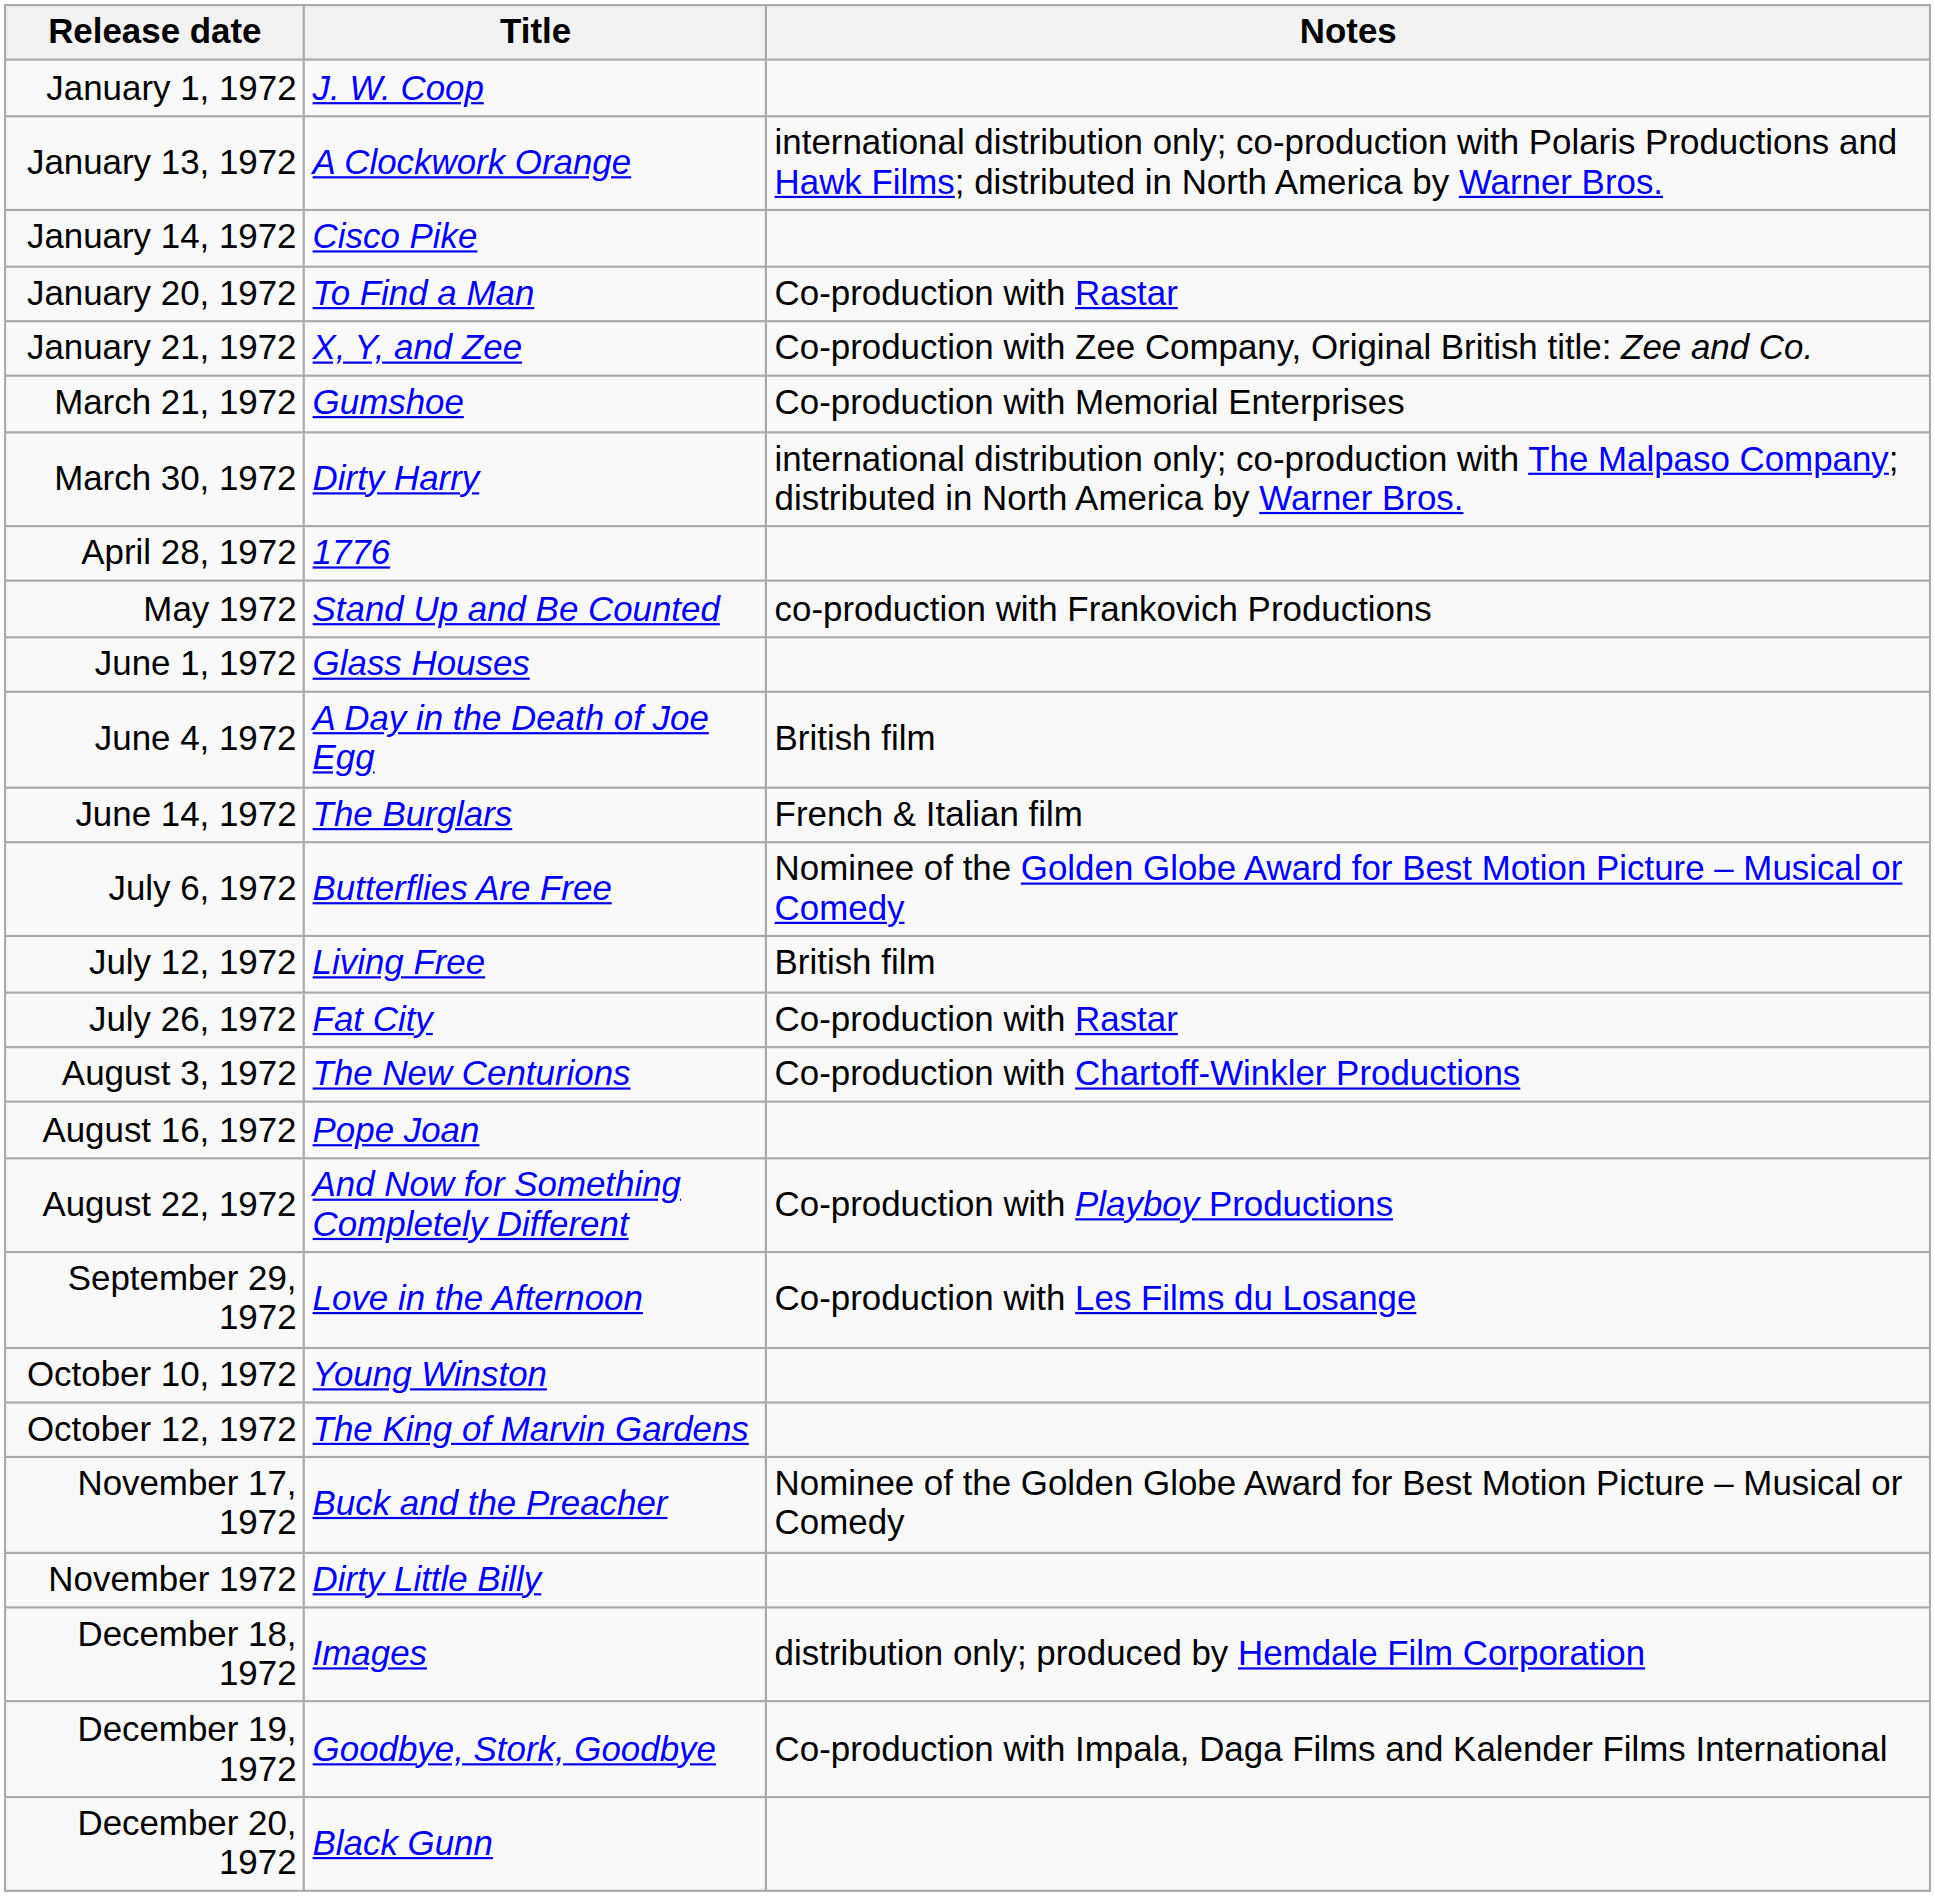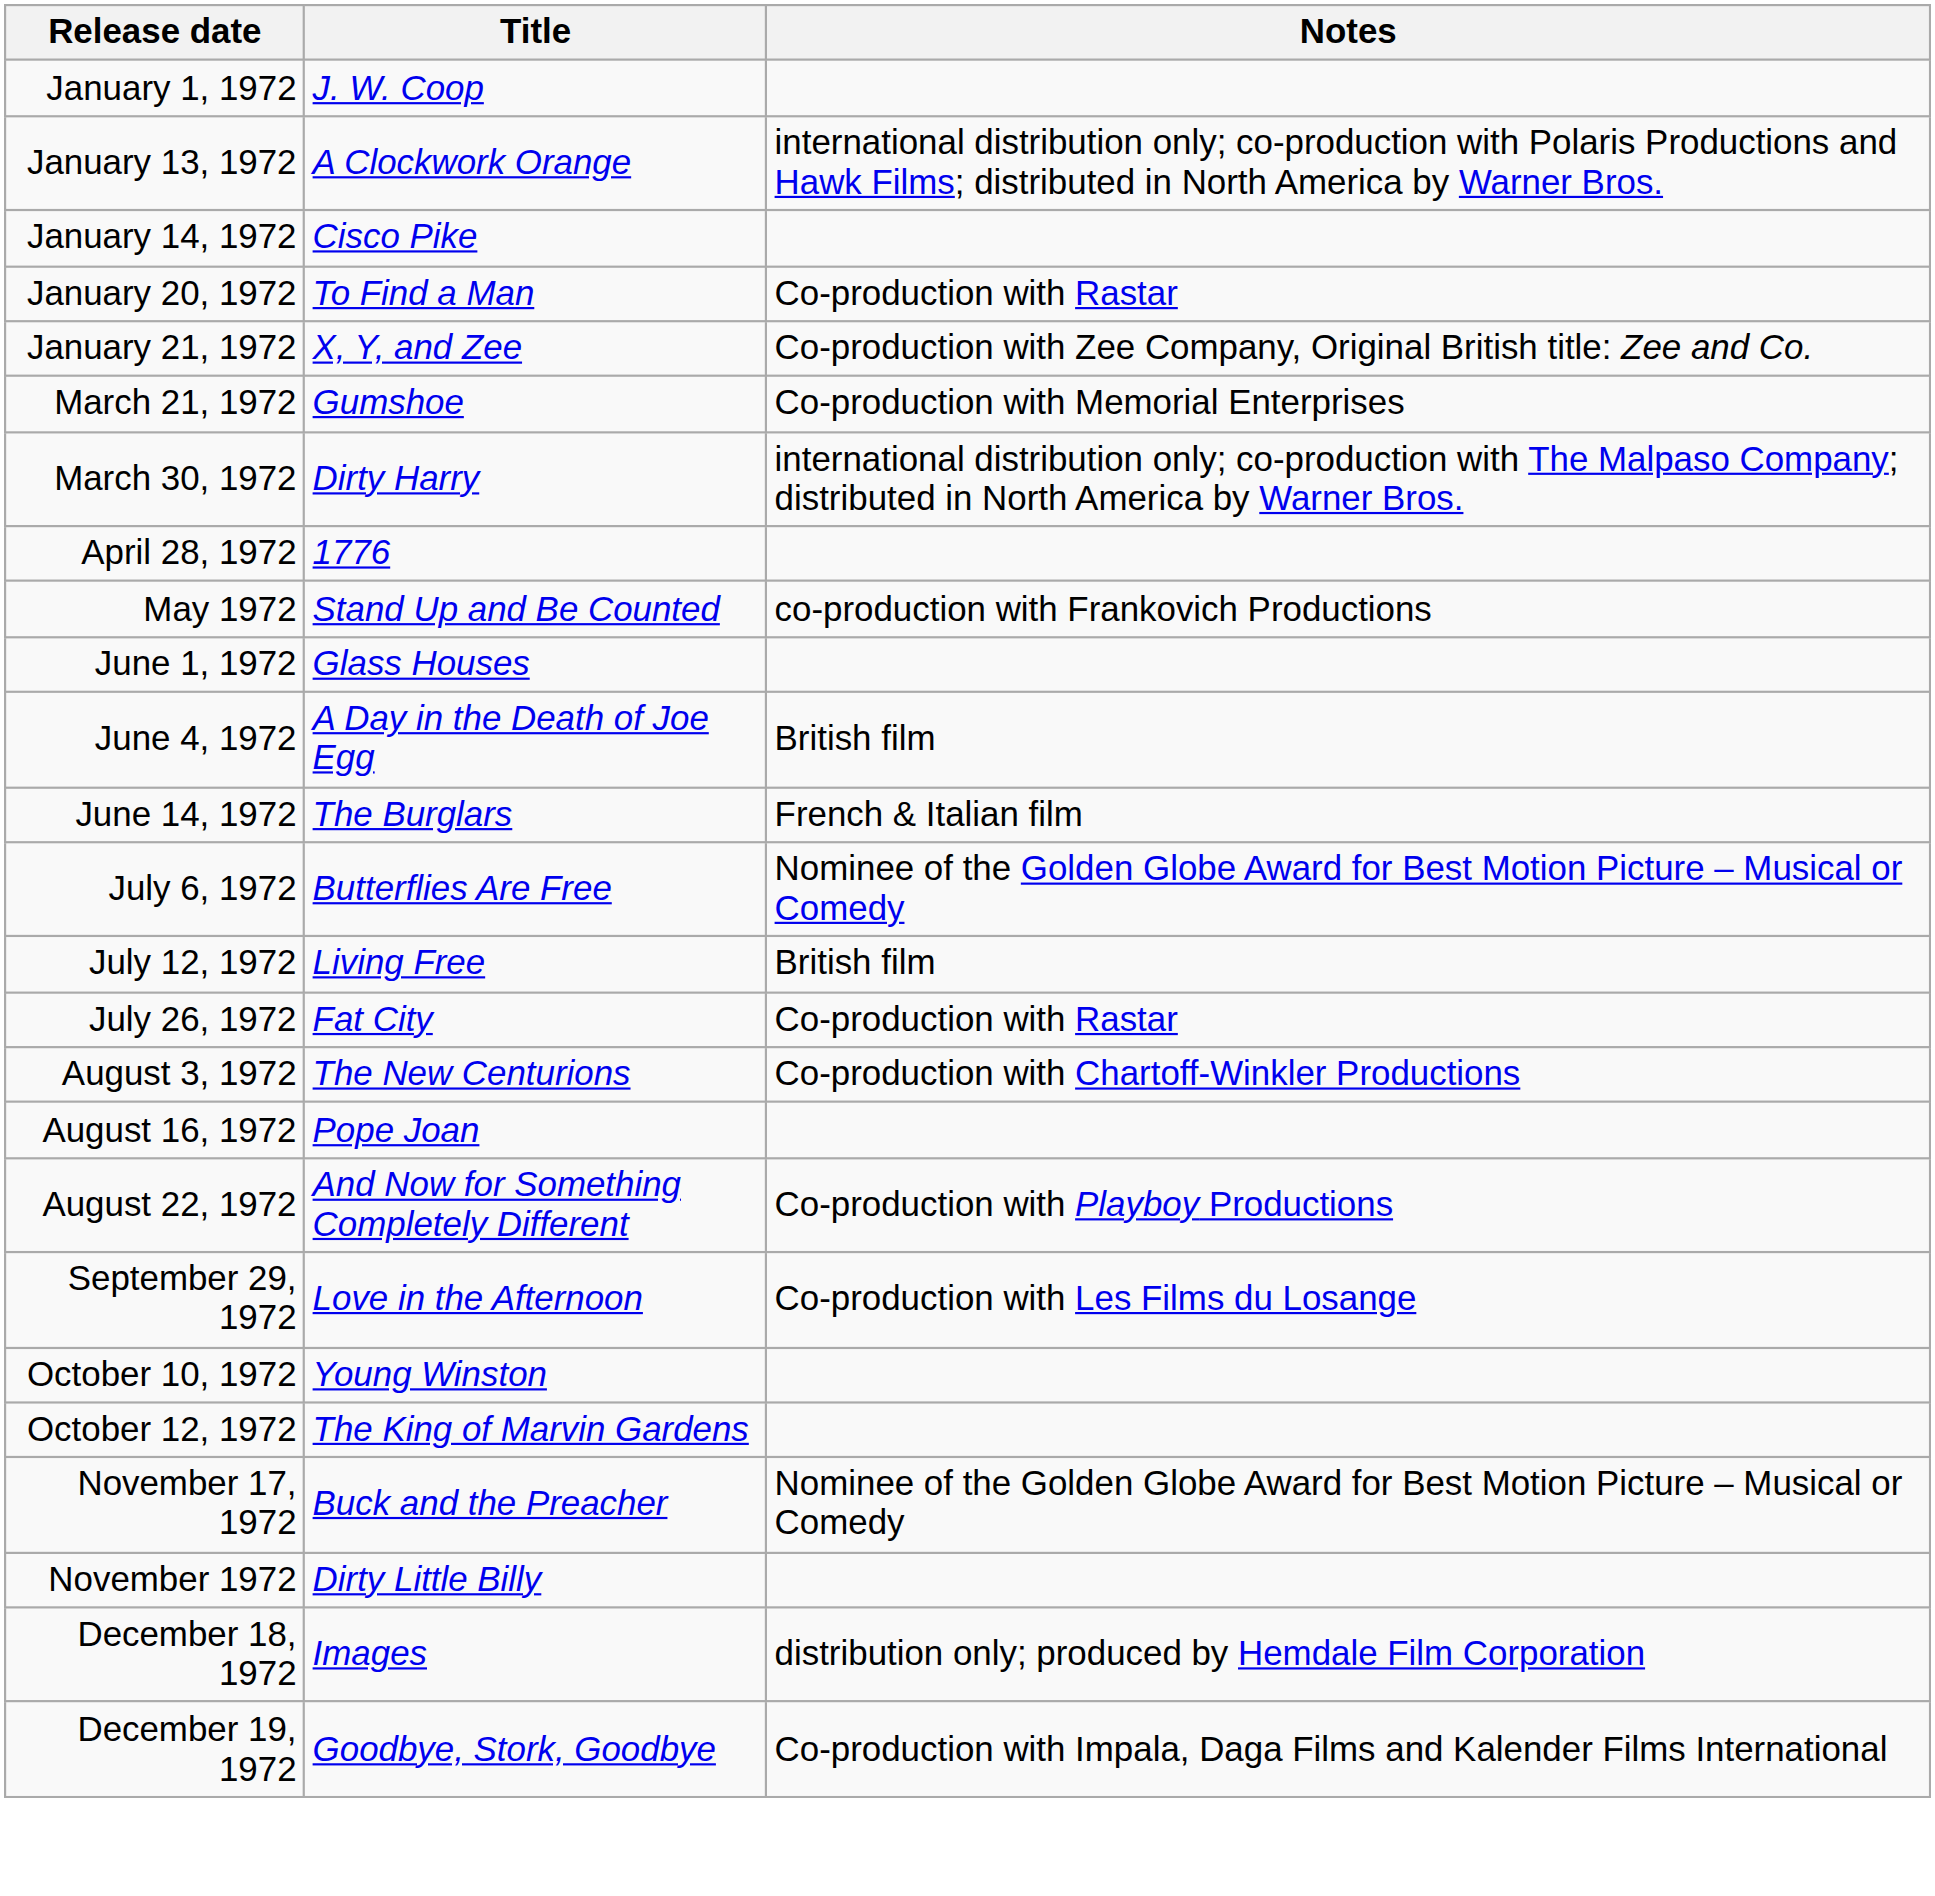 <table class="wikitable sortable" style="width:100%;">
 <tr>
 <th scope="col" style="width:130px;">Release date</th>
 <th>Title</th>
 <th>Notes</th>
 </tr>
 <tr>
 <td style="text-align:right;">January 1, 1972</td>
 <td><em><a href='#'>J. W. Coop</a></em></td>
 <td></td>
 </tr>
 <tr>
 <td style="text-align:right;">January 13, 1972</td>
 <td><em><a href='#'>A Clockwork Orange</a></em></td>
 <td>international distribution only; co-production with Polaris Productions and <a href='#'>Hawk Films</a>; distributed in North America by <a href='#'>Warner Bros.</a></td>
 </tr>
 <tr>
 <td style="text-align:right;">January 14, 1972</td>
 <td><em><a href='#'>Cisco Pike</a></em></td>
 <td></td>
 </tr>
 <tr>
 <td style="text-align:right;">January 20, 1972</td>
 <td><em><a href='#'>To Find a Man</a></em></td>
 <td>Co-production with <a href='#'>Rastar</a></td>
 </tr>
 <tr>
 <td style="text-align:right;">January 21, 1972</td>
 <td><em><a href='#'>X, Y, and Zee</a></em></td>
 <td>Co-production with Zee Company, Original British title: <em>Zee and Co.</em></td>
 </tr>
 <tr>
 <td style="text-align:right;">March 21, 1972</td>
 <td><em><a href='#'>Gumshoe</a></em></td>
 <td>Co-production with Memorial Enterprises</td>
 </tr>
 <tr>
 <td style="text-align:right;">March 30, 1972</td>
 <td><em><a href='#'>Dirty Harry</a></em></td>
 <td>international distribution only; co-production with <a href='#'>The Malpaso Company</a>; distributed in North America by <a href='#'>Warner Bros.</a></td>
 </tr>
 <tr>
 <td style="text-align:right;">April 28, 1972</td>
 <td><em><a href='#'>1776</a></em></td>
 <td></td>
 </tr>
 <tr>
 <td style="text-align:right;">May 1972</td>
 <td><em><a href='#'>Stand Up and Be Counted</a></em></td>
 <td>co-production with Frankovich Productions</td>
 </tr>
 <tr>
 <td style="text-align:right;">June 1, 1972</td>
 <td><em><a href='#'>Glass Houses</a></em></td>
 <td></td>
 </tr>
 <tr>
 <td style="text-align:right;">June 4, 1972</td>
 <td><em><a href='#'>A Day in the Death of Joe Egg</a></em></td>
 <td>British film</td>
 </tr>
 <tr>
 <td style="text-align:right;">June 14, 1972</td>
 <td><em><a href='#'>The Burglars</a></em></td>
 <td>French & Italian film</td>
 </tr>
 <tr>
 <td style="text-align:right;">July 6, 1972</td>
 <td><em><a href='#'>Butterflies Are Free</a></em></td>
 <td>Nominee of the <a href='#'>Golden Globe Award for Best Motion Picture – Musical or Comedy</a></td>
 </tr>
 <tr>
 <td style="text-align:right;">July 12, 1972</td>
 <td><em><a href='#'>Living Free</a></em></td>
 <td>British film</td>
 </tr>
 <tr>
 <td style="text-align:right;">July 26, 1972</td>
 <td><em><a href='#'>Fat City</a></em></td>
 <td>Co-production with <a href='#'>Rastar</a></td>
 </tr>
 <tr>
 <td style="text-align:right;">August 3, 1972</td>
 <td><em><a href='#'>The New Centurions</a></em></td>
 <td>Co-production with <a href='#'>Chartoff-Winkler Productions</a></td>
 </tr>
 <tr>
 <td style="text-align:right;">August 16, 1972</td>
 <td><em><a href='#'>Pope Joan</a></em></td>
 <td></td>
 </tr>
 <tr>
 <td style="text-align:right;">August 22, 1972</td>
 <td><em><a href='#'>And Now for Something Completely Different</a></em></td>
 <td>Co-production with <a href='#'><em>Playboy</em> Productions</a></td>
 </tr>
 <tr>
 <td style="text-align:right;">September 29, 1972</td>
 <td><em><a href='#'>Love in the Afternoon</a></em></td>
 <td>Co-production with <a href='#'>Les Films du Losange</a></td>
 </tr>
 <tr>
 <td style="text-align:right;">October 10, 1972</td>
 <td><em><a href='#'>Young Winston</a></em></td>
 <td></td>
 </tr>
 <tr>
 <td style="text-align:right;">October 12, 1972</td>
 <td><em><a href='#'>The King of Marvin Gardens</a></em></td>
 <td></td>
 </tr>
 <tr>
 <td style="text-align:right;">November 17, 1972</td>
 <td><em><a href='#'>Buck and the Preacher</a></em></td>
 <td>Nominee of the Golden Globe Award for Best Motion Picture – Musical or Comedy</td>
 </tr>
 <tr>
 <td style="text-align:right;">November 1972</td>
 <td><em><a href='#'>Dirty Little Billy</a></em></td>
 <td></td>
 </tr>
 <tr>
 <td style="text-align:right;">December 18, 1972</td>
 <td><em><a href='#'>Images</a></em></td>
 <td>distribution only; produced by <a href='#'>Hemdale Film Corporation</a></td>
 </tr>
 <tr>
 <td style="text-align:right;">December 19, 1972</td>
 <td><em><a href='#'>Goodbye, Stork, Goodbye</a></em></td>
 <td>Co-production with Impala, Daga Films and Kalender Films International</td>
 </tr>
-<tr>
-<td style="text-align:right;">December 20, 1972</td>
-<td><em><a href='#'>Black Gunn</a></em></td>
-<td></td>
-</tr>
 </table>
